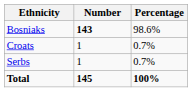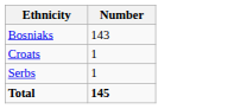 <table class="wikitable">
 <tr>
 <th width="100px">Ethnicity</th>
 <th width="80px">Number</th>
-<th width="80px">Percentage</th>
 </tr>
 <tr>
 <td><a href='#'>Bosniaks</a></td>
-<td><strong>143</strong></td>
-<td>98.6%</td>
+<td>143</td>
 </tr>
 <tr>
 <td><a href='#'>Croats</a></td>
 <td>1</td>
-<td>0.7%</td>
 </tr>
 <tr>
 <td><a href='#'>Serbs</a></td>
 <td>1</td>
-<td>0.7%</td>
 </tr>
 <tr>
 <td><strong>Total</strong></td>
 <td><strong>145</strong></td>
-<td><strong>100%</strong></td>
 </tr>
 </table>
